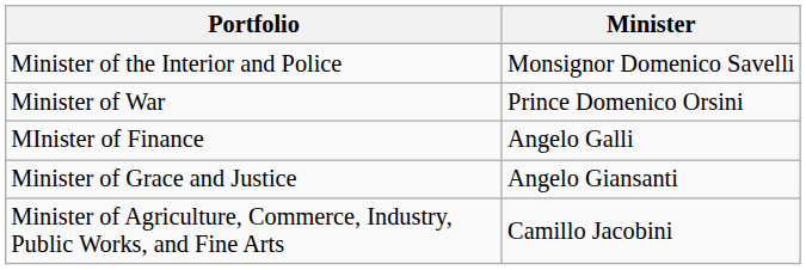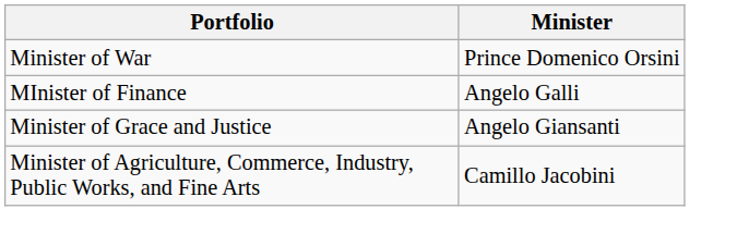 <table class="wikitable">
 <tr>
 <th>Portfolio</th>
 <th>Minister</th>
-</tr>
-<tr>
-<td>Minister of the Interior and Police</td>
-<td>Monsignor Domenico Savelli</td>
 </tr>
 <tr>
 <td>Minister of War</td>
 <td>Prince Domenico Orsini</td>
 </tr>
 <tr>
 <td>MInister of Finance</td>
 <td>Angelo Galli</td>
 </tr>
 <tr>
 <td>Minister of Grace and Justice</td>
 <td>Angelo Giansanti</td>
 </tr>
 <tr>
 <td style="max-width: 20em;">Minister of Agriculture, Commerce, Industry, Public Works, and Fine Arts</td>
 <td>Camillo Jacobini</td>
 </tr>
 </table>
